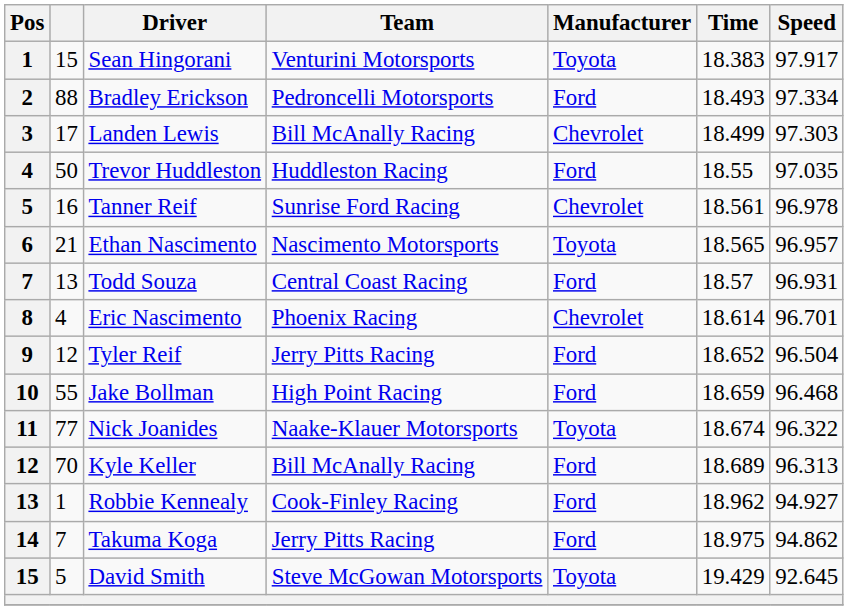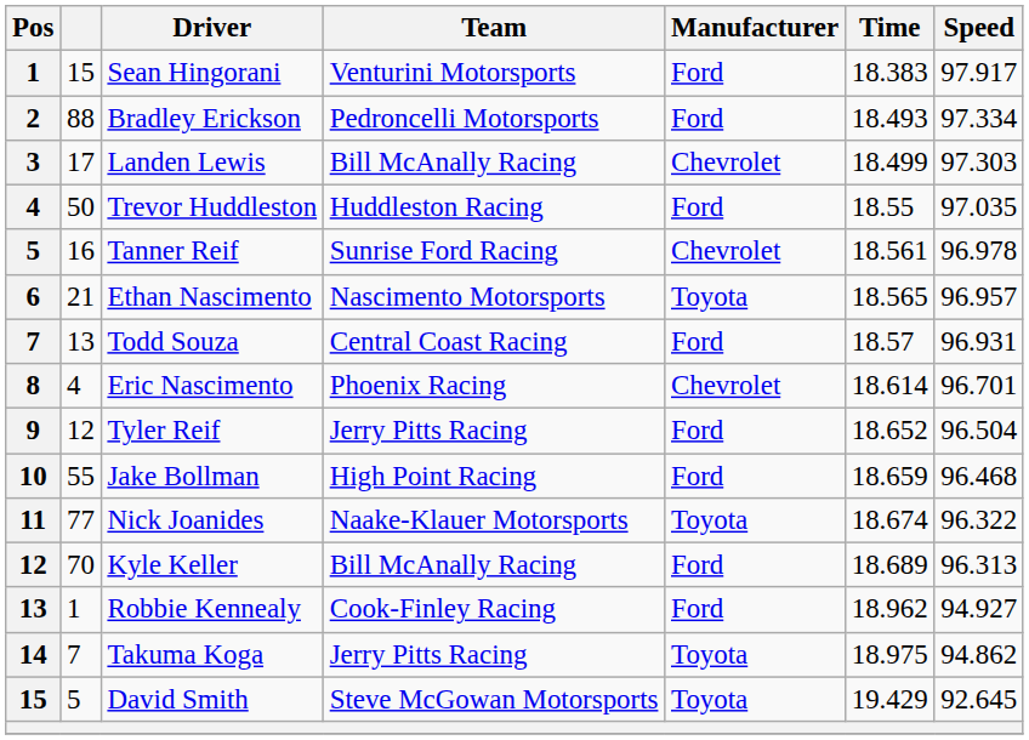 <table class="wikitable" style="font-size:98%">
 <tr>
 <th>Pos</th>
 <th></th>
 <th>Driver</th>
 <th>Team</th>
 <th>Manufacturer</th>
 <th>Time</th>
 <th>Speed</th>
 </tr>
 <tr>
 <th>1</th>
 <td>15</td>
 <td><a href='#'>Sean Hingorani</a></td>
 <td><a href='#'>Venturini Motorsports</a></td>
-<td><a href='#'>Toyota</a></td>
+<td><a href='#'>Ford</a></td>
 <td>18.383</td>
 <td>97.917</td>
 </tr>
 <tr>
 <th>2</th>
 <td>88</td>
 <td><a href='#'>Bradley Erickson</a></td>
 <td><a href='#'>Pedroncelli Motorsports</a></td>
 <td><a href='#'>Ford</a></td>
 <td>18.493</td>
 <td>97.334</td>
 </tr>
 <tr>
 <th>3</th>
 <td>17</td>
 <td><a href='#'>Landen Lewis</a></td>
 <td><a href='#'>Bill McAnally Racing</a></td>
 <td><a href='#'>Chevrolet</a></td>
 <td>18.499</td>
 <td>97.303</td>
 </tr>
 <tr>
 <th>4</th>
 <td>50</td>
 <td><a href='#'>Trevor Huddleston</a></td>
 <td><a href='#'>Huddleston Racing</a></td>
 <td><a href='#'>Ford</a></td>
 <td>18.55</td>
 <td>97.035</td>
 </tr>
 <tr>
 <th>5</th>
 <td>16</td>
 <td><a href='#'>Tanner Reif</a></td>
 <td><a href='#'>Sunrise Ford Racing</a></td>
 <td><a href='#'>Chevrolet</a></td>
 <td>18.561</td>
 <td>96.978</td>
 </tr>
 <tr>
 <th>6</th>
 <td>21</td>
 <td><a href='#'>Ethan Nascimento</a></td>
 <td><a href='#'>Nascimento Motorsports</a></td>
 <td><a href='#'>Toyota</a></td>
 <td>18.565</td>
 <td>96.957</td>
 </tr>
 <tr>
 <th>7</th>
 <td>13</td>
 <td><a href='#'>Todd Souza</a></td>
 <td><a href='#'>Central Coast Racing</a></td>
 <td><a href='#'>Ford</a></td>
 <td>18.57</td>
 <td>96.931</td>
 </tr>
 <tr>
 <th>8</th>
 <td>4</td>
 <td><a href='#'>Eric Nascimento</a></td>
 <td><a href='#'>Phoenix Racing</a></td>
 <td><a href='#'>Chevrolet</a></td>
 <td>18.614</td>
 <td>96.701</td>
 </tr>
 <tr>
 <th>9</th>
 <td>12</td>
 <td><a href='#'>Tyler Reif</a></td>
 <td><a href='#'>Jerry Pitts Racing</a></td>
 <td><a href='#'>Ford</a></td>
 <td>18.652</td>
 <td>96.504</td>
 </tr>
 <tr>
 <th>10</th>
 <td>55</td>
 <td><a href='#'>Jake Bollman</a></td>
 <td><a href='#'>High Point Racing</a></td>
 <td><a href='#'>Ford</a></td>
 <td>18.659</td>
 <td>96.468</td>
 </tr>
 <tr>
 <th>11</th>
 <td>77</td>
 <td><a href='#'>Nick Joanides</a></td>
 <td><a href='#'>Naake-Klauer Motorsports</a></td>
 <td><a href='#'>Toyota</a></td>
 <td>18.674</td>
 <td>96.322</td>
 </tr>
 <tr>
 <th>12</th>
 <td>70</td>
 <td><a href='#'>Kyle Keller</a></td>
 <td><a href='#'>Bill McAnally Racing</a></td>
 <td><a href='#'>Ford</a></td>
 <td>18.689</td>
 <td>96.313</td>
 </tr>
 <tr>
 <th>13</th>
 <td>1</td>
 <td><a href='#'>Robbie Kennealy</a></td>
 <td><a href='#'>Cook-Finley Racing</a></td>
 <td><a href='#'>Ford</a></td>
 <td>18.962</td>
 <td>94.927</td>
 </tr>
 <tr>
 <th>14</th>
 <td>7</td>
 <td><a href='#'>Takuma Koga</a></td>
 <td><a href='#'>Jerry Pitts Racing</a></td>
-<td><a href='#'>Ford</a></td>
+<td><a href='#'>Toyota</a></td>
 <td>18.975</td>
 <td>94.862</td>
 </tr>
 <tr>
 <th>15</th>
 <td>5</td>
 <td><a href='#'>David Smith</a></td>
 <td><a href='#'>Steve McGowan Motorsports</a></td>
 <td><a href='#'>Toyota</a></td>
 <td>19.429</td>
 <td>92.645</td>
 </tr>
 <tr>
 <th colspan="7"></th>
 </tr>
 <tr>
 </tr>
 </table>
